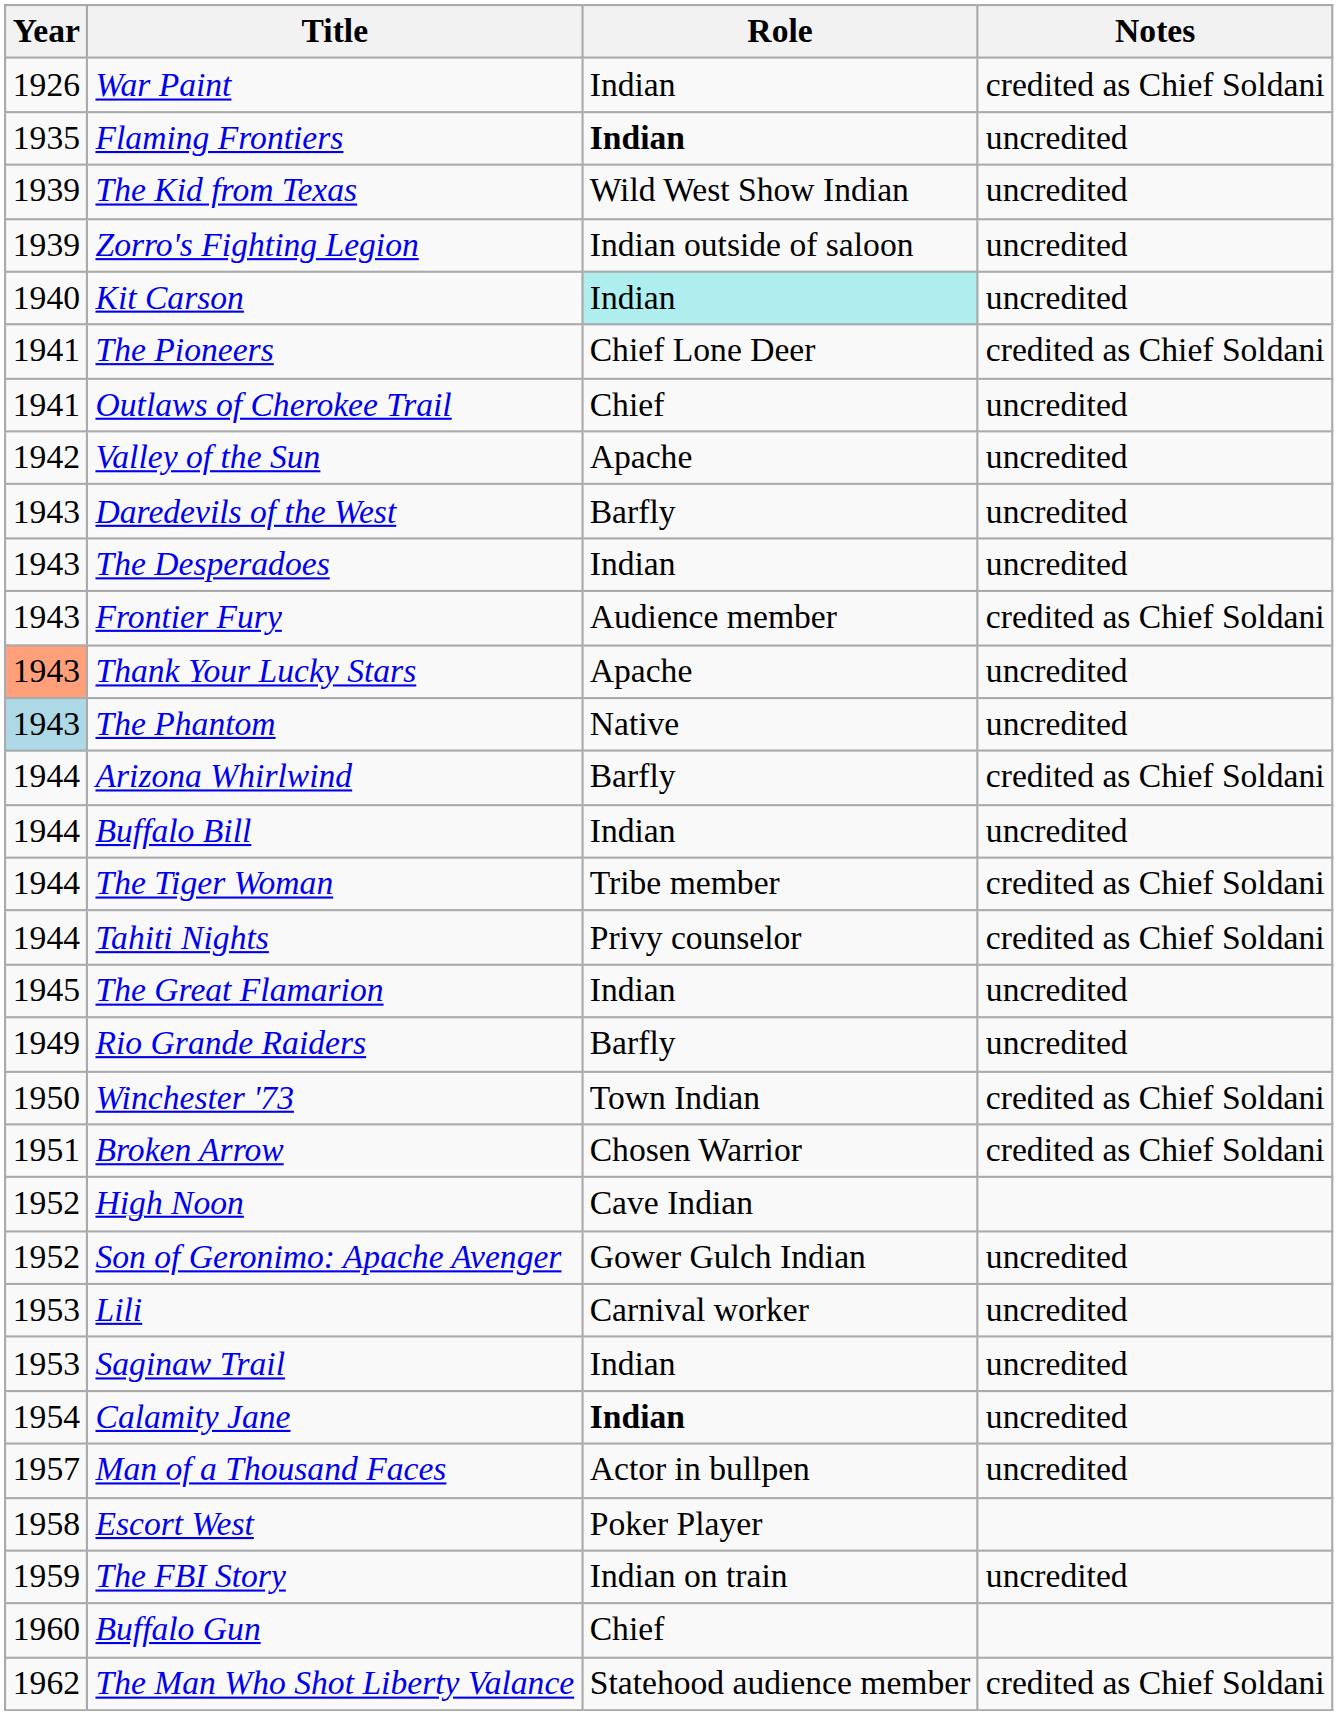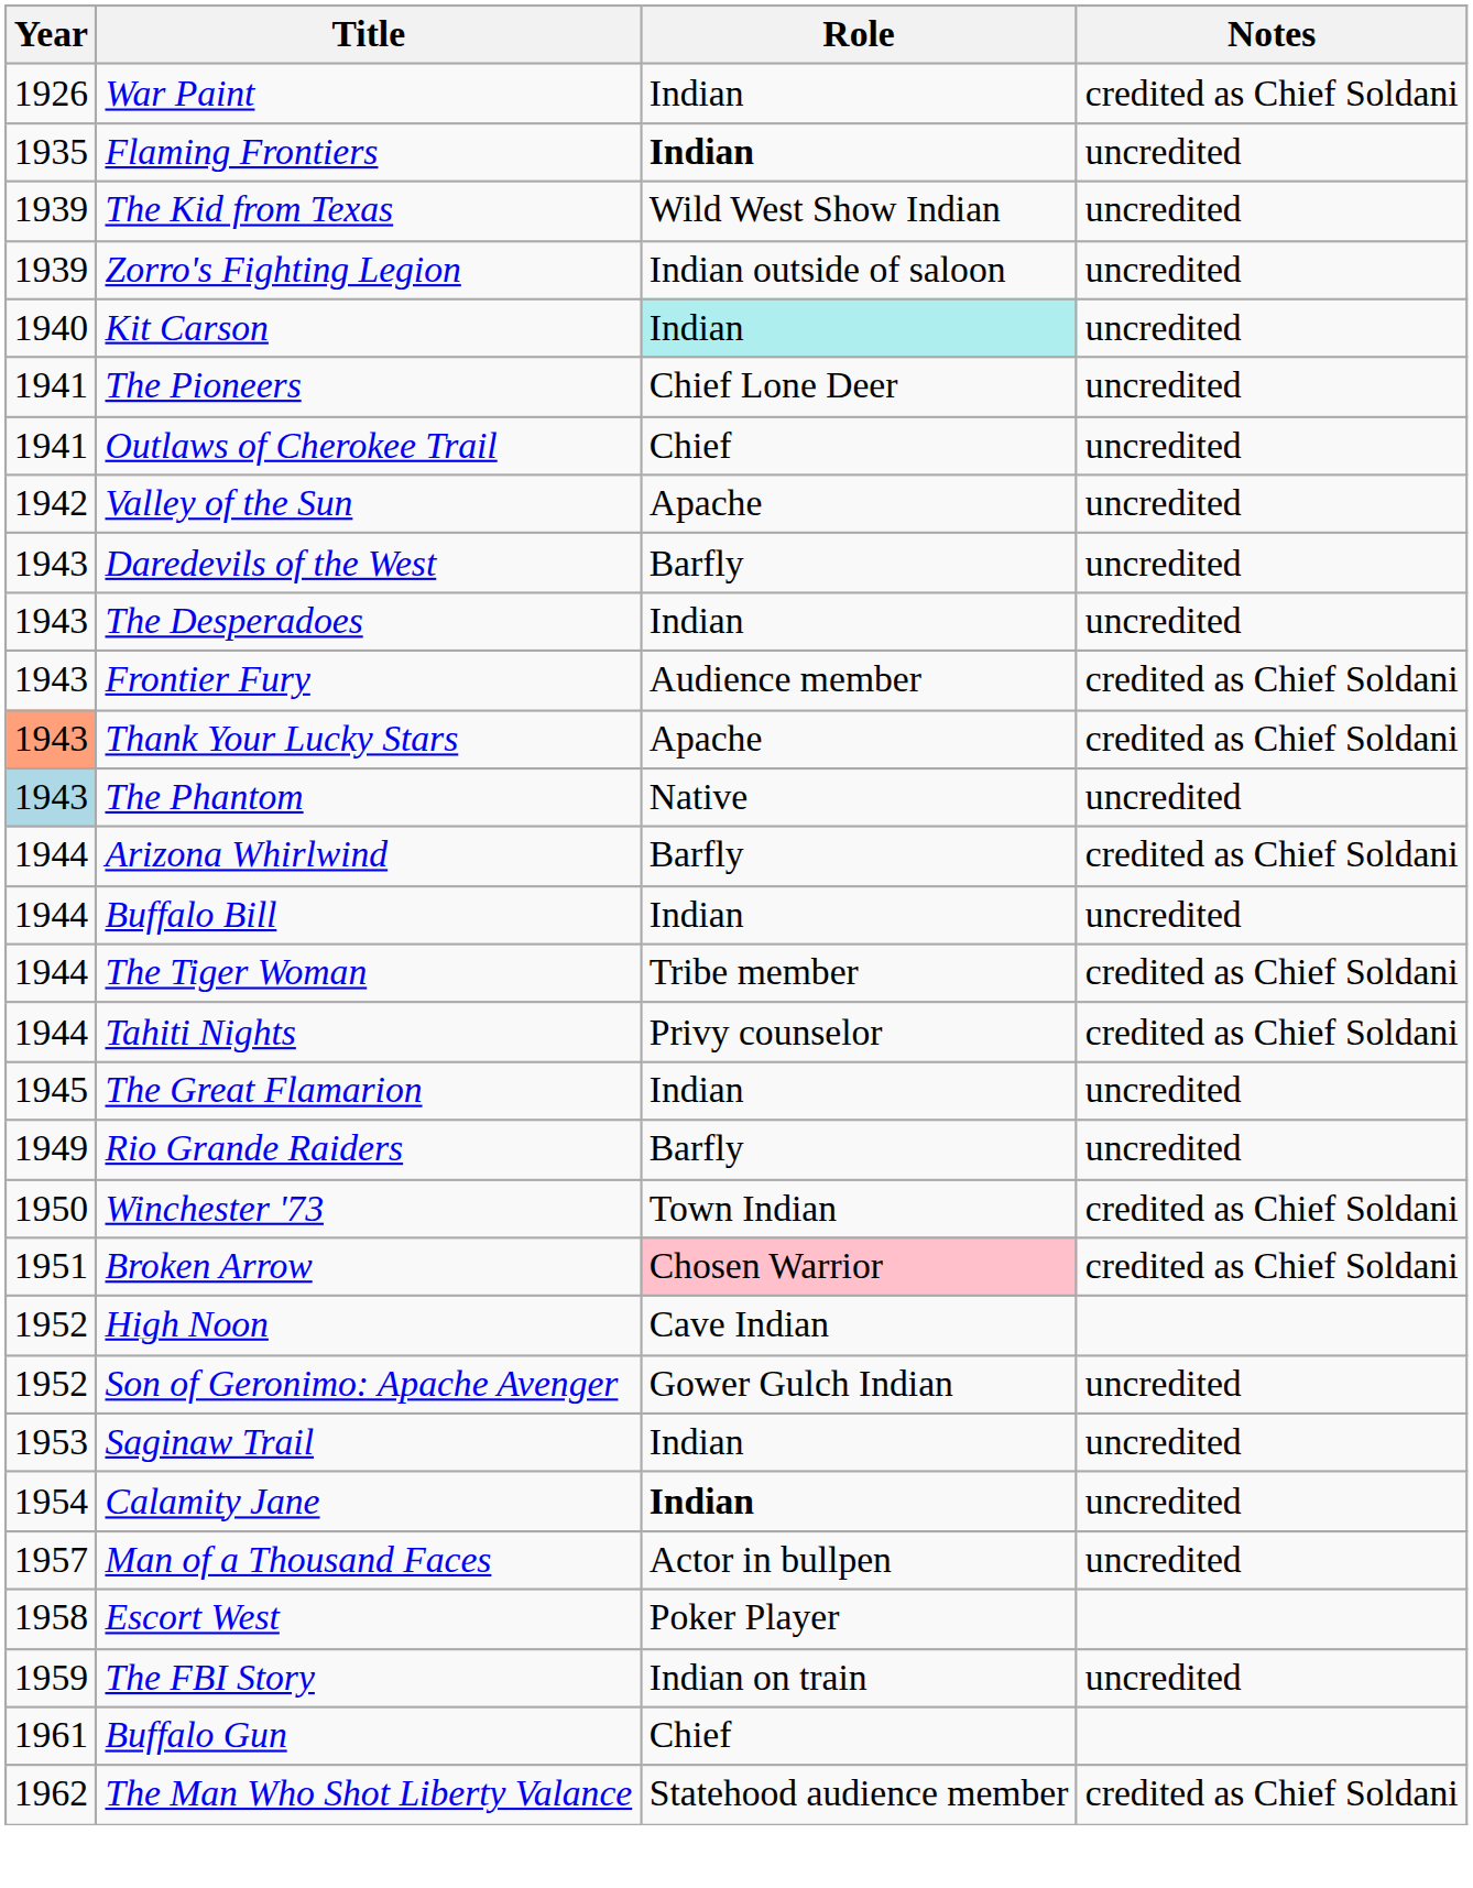 <table class="wikitable sortable">
 <tr>
 <th>Year</th>
 <th>Title</th>
 <th class="unsortable">Role</th>
 <th class="unsortable">Notes</th>
 </tr>
 <tr>
 <td>1926</td>
 <td><em><a href='#'>War Paint</a></em></td>
 <td>Indian</td>
 <td>credited as Chief Soldani</td>
 </tr>
 <tr>
 <td>1935</td>
 <td><em><a href='#'>Flaming Frontiers</a></em></td>
 <td><strong>Indian</strong></td>
 <td>uncredited</td>
 </tr>
 <tr>
 <td>1939</td>
 <td><em><a href='#'>The Kid from Texas</a></em></td>
 <td>Wild West Show Indian</td>
 <td>uncredited</td>
 </tr>
 <tr>
 <td>1939</td>
 <td><em><a href='#'>Zorro's Fighting Legion</a></em></td>
 <td>Indian outside of saloon</td>
 <td>uncredited</td>
 </tr>
 <tr>
 <td>1940</td>
 <td><em><a href='#'>Kit Carson</a></em></td>
 <td style="background: paleturquoise;">Indian</td>
 <td>uncredited</td>
 </tr>
 <tr>
 <td>1941</td>
 <td><em><a href='#'>The Pioneers</a></em></td>
 <td>Chief Lone Deer</td>
-<td>credited as Chief Soldani</td>
+<td>uncredited</td>
 </tr>
 <tr>
 <td>1941</td>
 <td><em><a href='#'>Outlaws of Cherokee Trail</a></em></td>
 <td>Chief</td>
 <td>uncredited</td>
 </tr>
 <tr>
 <td>1942</td>
 <td><em><a href='#'>Valley of the Sun</a></em></td>
 <td>Apache</td>
 <td>uncredited</td>
 </tr>
 <tr>
 <td>1943</td>
 <td><em><a href='#'>Daredevils of the West</a></em></td>
 <td>Barfly</td>
 <td>uncredited</td>
 </tr>
 <tr>
 <td>1943</td>
 <td><em><a href='#'>The Desperadoes</a></em></td>
 <td>Indian</td>
 <td>uncredited</td>
 </tr>
 <tr>
 <td>1943</td>
 <td><em><a href='#'>Frontier Fury</a></em></td>
 <td>Audience member</td>
 <td>credited as Chief Soldani</td>
 </tr>
 <tr>
 <td style="background: lightsalmon;">1943</td>
 <td><em><a href='#'>Thank Your Lucky Stars</a></em></td>
 <td>Apache</td>
-<td>uncredited</td>
+<td>credited as Chief Soldani</td>
 </tr>
 <tr>
 <td style="background: lightblue;">1943</td>
 <td><em><a href='#'>The Phantom</a></em></td>
 <td>Native</td>
 <td>uncredited</td>
 </tr>
 <tr>
 <td>1944</td>
 <td><em><a href='#'>Arizona Whirlwind</a></em></td>
 <td>Barfly</td>
 <td>credited as Chief Soldani</td>
 </tr>
 <tr>
 <td>1944</td>
 <td><em><a href='#'>Buffalo Bill</a></em></td>
 <td>Indian</td>
 <td>uncredited</td>
 </tr>
 <tr>
 <td>1944</td>
 <td><em><a href='#'>The Tiger Woman</a></em></td>
 <td>Tribe member</td>
 <td>credited as Chief Soldani</td>
 </tr>
 <tr>
 <td>1944</td>
 <td><em><a href='#'>Tahiti Nights</a></em></td>
 <td>Privy counselor</td>
 <td>credited as Chief Soldani</td>
 </tr>
 <tr>
 <td>1945</td>
 <td><em><a href='#'>The Great Flamarion</a></em></td>
 <td>Indian</td>
 <td>uncredited</td>
 </tr>
 <tr>
 <td>1949</td>
 <td><em><a href='#'>Rio Grande Raiders</a></em></td>
 <td>Barfly</td>
 <td>uncredited</td>
 </tr>
 <tr>
 <td>1950</td>
 <td><em><a href='#'>Winchester '73</a></em></td>
 <td>Town Indian</td>
 <td>credited as Chief Soldani</td>
 </tr>
 <tr>
 <td>1951</td>
 <td><em><a href='#'>Broken Arrow</a></em></td>
-<td>Chosen Warrior</td>
+<td style="background: pink;">Chosen Warrior</td>
 <td>credited as Chief Soldani</td>
 </tr>
 <tr>
 <td>1952</td>
 <td><em><a href='#'>High Noon</a></em></td>
 <td>Cave Indian</td>
 <td uncredited></td>
 </tr>
 <tr>
 <td>1952</td>
 <td><em><a href='#'>Son of Geronimo: Apache Avenger</a></em></td>
 <td>Gower Gulch Indian</td>
-<td>uncredited</td>
-</tr>
-<tr>
-<td>1953</td>
-<td><em><a href='#'>Lili</a></em></td>
-<td>Carnival worker</td>
 <td>uncredited</td>
 </tr>
 <tr>
 <td>1953</td>
 <td><em><a href='#'>Saginaw Trail</a></em></td>
 <td>Indian</td>
 <td>uncredited</td>
 </tr>
 <tr>
 <td>1954</td>
 <td><em><a href='#'>Calamity Jane</a></em></td>
 <td><strong>Indian</strong></td>
 <td>uncredited</td>
 </tr>
 <tr>
 <td>1957</td>
 <td><em><a href='#'>Man of a Thousand Faces</a></em></td>
 <td>Actor in bullpen</td>
 <td>uncredited</td>
 </tr>
 <tr>
 <td>1958</td>
 <td><em><a href='#'>Escort West</a></em></td>
 <td>Poker Player</td>
 <td></td>
 </tr>
 <tr>
 <td>1959</td>
 <td><em><a href='#'>The FBI Story</a></em></td>
 <td>Indian on train</td>
 <td>uncredited</td>
 </tr>
 <tr>
-<td>1960</td>
+<td>1961</td>
 <td><em><a href='#'>Buffalo Gun</a></em></td>
 <td>Chief</td>
 <td></td>
 </tr>
 <tr>
 <td>1962</td>
 <td><em><a href='#'>The Man Who Shot Liberty Valance</a></em></td>
 <td>Statehood audience member</td>
 <td>credited as Chief Soldani</td>
 </tr>
 </table>
